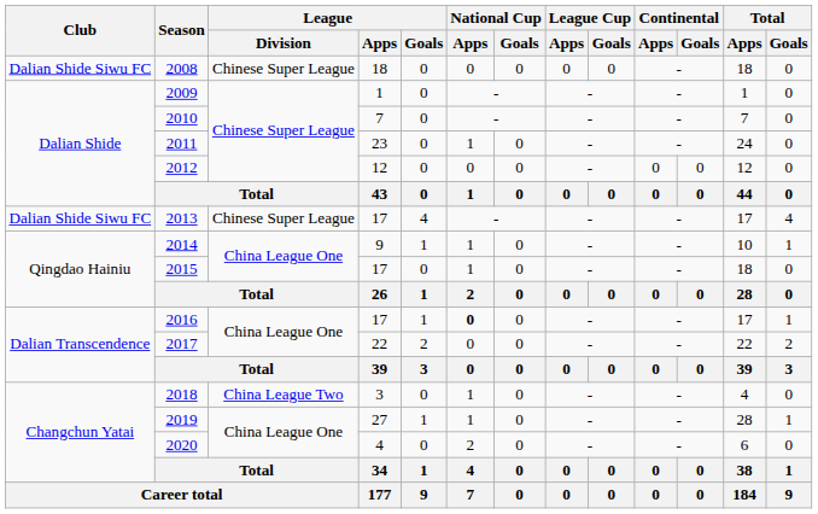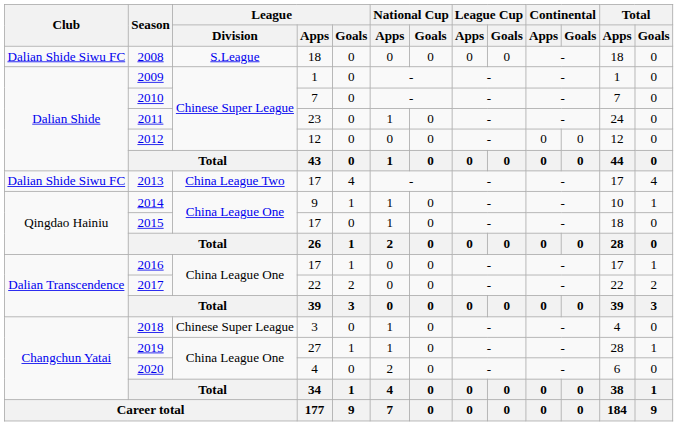 <table class="wikitable" style="text-align: center">
 <tr>
 <th rowspan="2">Club</th>
 <th rowspan="2">Season</th>
 <th colspan="3">League</th>
 <th colspan="2">National Cup</th>
 <th colspan="2">League Cup</th>
 <th colspan="2">Continental</th>
 <th colspan="2">Total</th>
 </tr>
 <tr>
 <th>Division</th>
 <th>Apps</th>
 <th>Goals</th>
 <th>Apps</th>
 <th>Goals</th>
 <th>Apps</th>
 <th>Goals</th>
 <th>Apps</th>
 <th>Goals</th>
 <th>Apps</th>
 <th>Goals</th>
 </tr>
 <tr>
 <td><a href='#'>Dalian Shide Siwu FC</a></td>
 <td><a href='#'>2008</a></td>
-<td>Chinese Super League</td>
+<td><a href='#'>S.League</a></td>
 <td>18</td>
 <td>0</td>
 <td>0</td>
 <td>0</td>
 <td>0</td>
 <td>0</td>
 <td colspan="2">-</td>
 <td>18</td>
 <td>0</td>
 </tr>
 <tr>
 <td rowspan=5><a href='#'>Dalian Shide</a></td>
 <td><a href='#'>2009</a></td>
 <td rowspan="4"><a href='#'>Chinese Super League</a></td>
 <td>1</td>
 <td>0</td>
 <td colspan="2">-</td>
 <td colspan="2">-</td>
 <td colspan="2">-</td>
 <td>1</td>
 <td>0</td>
 </tr>
 <tr>
 <td><a href='#'>2010</a></td>
 <td>7</td>
 <td>0</td>
 <td colspan="2">-</td>
 <td colspan="2">-</td>
 <td colspan="2">-</td>
 <td>7</td>
 <td>0</td>
 </tr>
 <tr>
 <td><a href='#'>2011</a></td>
 <td>23</td>
 <td>0</td>
 <td>1</td>
 <td>0</td>
 <td colspan="2">-</td>
 <td colspan="2">-</td>
 <td>24</td>
 <td>0</td>
 </tr>
 <tr>
 <td><a href='#'>2012</a></td>
 <td>12</td>
 <td>0</td>
 <td>0</td>
 <td>0</td>
 <td colspan="2">-</td>
 <td>0</td>
 <td>0</td>
 <td>12</td>
 <td>0</td>
 </tr>
 <tr>
 <th colspan="2">Total</th>
 <th>43</th>
 <th>0</th>
 <th>1</th>
 <th>0</th>
 <th>0</th>
 <th>0</th>
 <th>0</th>
 <th>0</th>
 <th>44</th>
 <th>0</th>
 </tr>
 <tr>
 <td><a href='#'>Dalian Shide Siwu FC</a></td>
 <td><a href='#'>2013</a></td>
-<td>Chinese Super League</td>
+<td rowspan="1"><a href='#'>China League Two</a></td>
 <td>17</td>
 <td>4</td>
 <td colspan="2">-</td>
 <td colspan="2">-</td>
 <td colspan="2">-</td>
 <td>17</td>
 <td>4</td>
 </tr>
 <tr>
 <td rowspan=3>Qingdao Hainiu</td>
 <td><a href='#'>2014</a></td>
 <td rowspan=2><a href='#'>China League One</a></td>
 <td>9</td>
 <td>1</td>
 <td>1</td>
 <td>0</td>
 <td colspan="2">-</td>
 <td colspan="2">-</td>
 <td>10</td>
 <td>1</td>
 </tr>
 <tr>
 <td><a href='#'>2015</a></td>
 <td>17</td>
 <td>0</td>
 <td>1</td>
 <td>0</td>
 <td colspan="2">-</td>
 <td colspan="2">-</td>
 <td>18</td>
 <td>0</td>
 </tr>
 <tr>
 <th colspan="2">Total</th>
 <th>26</th>
 <th>1</th>
 <th>2</th>
 <th>0</th>
 <th>0</th>
 <th>0</th>
 <th>0</th>
 <th>0</th>
 <th>28</th>
 <th>0</th>
 </tr>
 <tr>
 <td rowspan=3><a href='#'>Dalian Transcendence</a></td>
 <td><a href='#'>2016</a></td>
 <td rowspan=2>China League One</td>
 <td>17</td>
 <td>1</td>
-<td><strong>0</strong></td>
+<td>0</td>
 <td>0</td>
 <td colspan="2">-</td>
 <td colspan="2">-</td>
 <td>17</td>
 <td>1</td>
 </tr>
 <tr>
 <td><a href='#'>2017</a></td>
 <td>22</td>
 <td>2</td>
 <td>0</td>
 <td>0</td>
 <td colspan="2">-</td>
 <td colspan="2">-</td>
 <td>22</td>
 <td>2</td>
 </tr>
 <tr>
 <th colspan="2">Total</th>
 <th>39</th>
 <th>3</th>
 <th>0</th>
 <th>0</th>
 <th>0</th>
 <th>0</th>
 <th>0</th>
 <th>0</th>
 <th>39</th>
 <th>3</th>
 </tr>
 <tr>
 <td rowspan=4><a href='#'>Changchun Yatai</a></td>
 <td><a href='#'>2018</a></td>
-<td rowspan="1"><a href='#'>China League Two</a></td>
+<td>Chinese Super League</td>
 <td>3</td>
 <td>0</td>
 <td>1</td>
 <td>0</td>
 <td colspan="2">-</td>
 <td colspan="2">-</td>
 <td>4</td>
 <td>0</td>
 </tr>
 <tr>
 <td><a href='#'>2019</a></td>
 <td rowspan=2>China League One</td>
 <td>27</td>
 <td>1</td>
 <td>1</td>
 <td>0</td>
 <td colspan="2">-</td>
 <td colspan="2">-</td>
 <td>28</td>
 <td>1</td>
 </tr>
 <tr>
 <td><a href='#'>2020</a></td>
 <td>4</td>
 <td>0</td>
 <td>2</td>
 <td>0</td>
 <td colspan="2">-</td>
 <td colspan="2">-</td>
 <td>6</td>
 <td>0</td>
 </tr>
 <tr>
 <th colspan="2">Total</th>
 <th>34</th>
 <th>1</th>
 <th>4</th>
 <th>0</th>
 <th>0</th>
 <th>0</th>
 <th>0</th>
 <th>0</th>
 <th>38</th>
 <th>1</th>
 </tr>
 <tr>
 <th colspan=3>Career total</th>
 <th>177</th>
 <th>9</th>
 <th>7</th>
 <th>0</th>
 <th>0</th>
 <th>0</th>
 <th>0</th>
 <th>0</th>
 <th>184</th>
 <th>9</th>
 </tr>
 </table>
